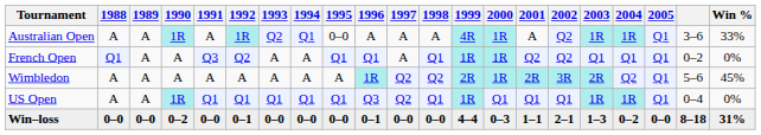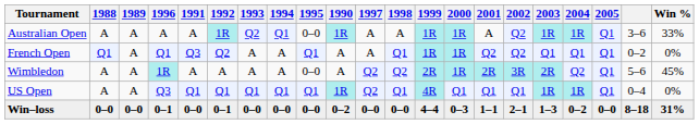 <table class="wikitable" style="text-align:center;">
 <tr>
 <th>Tournament</th>
 <th><a href='#'>1988</a></th>
 <th><a href='#'>1989</a></th>
-<th><a href='#'>1990</a></th>
+<th><a href='#'>1996</a></th>
 <th><a href='#'>1991</a></th>
 <th><a href='#'>1992</a></th>
 <th><a href='#'>1993</a></th>
 <th><a href='#'>1994</a></th>
 <th><a href='#'>1995</a></th>
-<th><a href='#'>1996</a></th>
+<th><a href='#'>1990</a></th>
 <th><a href='#'>1997</a></th>
 <th><a href='#'>1998</a></th>
 <th><a href='#'>1999</a></th>
 <th><a href='#'>2000</a></th>
 <th><a href='#'>2001</a></th>
 <th><a href='#'>2002</a></th>
 <th><a href='#'>2003</a></th>
 <th><a href='#'>2004</a></th>
 <th><a href='#'>2005</a></th>
 <th></th>
 <th>Win %</th>
 </tr>
 <tr>
 <td style="text-align:left;"><a href='#'>Australian Open</a></td>
 <td>A</td>
 <td>A</td>
-<td style="background:#afeeee;"><a href='#'>1R</a></td>
+<td>A</td>
 <td>A</td>
 <td style="background:#afeeee;"><a href='#'>1R</a></td>
 <td style="background:#ecf2ff;"><a href='#'>Q2</a></td>
 <td style="background:#ecf2ff;"><a href='#'>Q1</a></td>
 <td>0–0</td>
+<td style="background:#afeeee;"><a href='#'>1R</a></td>
 <td>A</td>
 <td>A</td>
-<td>A</td>
-<td style="background:#afeeee;"><a href='#'>4R</a></td>
+<td style="background:#afeeee;"><a href='#'>1R</a></td>
 <td style="background:#afeeee;"><a href='#'>1R</a></td>
 <td>A</td>
 <td style="background:#ecf2ff;"><a href='#'>Q2</a></td>
 <td style="background:#afeeee;"><a href='#'>1R</a></td>
 <td style="background:#afeeee;"><a href='#'>1R</a></td>
 <td style="background:#ecf2ff;"><a href='#'>Q1</a></td>
 <td>3–6</td>
 <td>33%</td>
 </tr>
 <tr>
 <td style="text-align:left;"><a href='#'>French Open</a></td>
 <td style="background:#ecf2ff;"><a href='#'>Q1</a></td>
 <td>A</td>
-<td>A</td>
+<td style="background:#ecf2ff;"><a href='#'>Q1</a></td>
 <td style="background:#ecf2ff;"><a href='#'>Q3</a></td>
 <td style="background:#ecf2ff;"><a href='#'>Q2</a></td>
 <td>A</td>
 <td>A</td>
 <td style="background:#ecf2ff;"><a href='#'>Q1</a></td>
-<td style="background:#ecf2ff;"><a href='#'>Q1</a></td>
+<td>A</td>
 <td>A</td>
 <td style="background:#ecf2ff;"><a href='#'>Q1</a></td>
 <td style="background:#afeeee;"><a href='#'>1R</a></td>
 <td style="background:#afeeee;"><a href='#'>1R</a></td>
 <td style="background:#ecf2ff;"><a href='#'>Q2</a></td>
 <td style="background:#ecf2ff;"><a href='#'>Q2</a></td>
 <td style="background:#ecf2ff;"><a href='#'>Q1</a></td>
 <td style="background:#ecf2ff;"><a href='#'>Q1</a></td>
 <td style="background:#ecf2ff;"><a href='#'>Q1</a></td>
 <td>0–2</td>
 <td>0%</td>
 </tr>
 <tr>
 <td style="text-align:left;"><a href='#'>Wimbledon</a></td>
 <td>A</td>
 <td>A</td>
+<td style="background:#afeeee;"><a href='#'>1R</a></td>
 <td>A</td>
 <td>A</td>
 <td>A</td>
 <td>A</td>
+<td>0–0</td>
 <td>A</td>
-<td>A</td>
-<td style="background:#afeeee;"><a href='#'>1R</a></td>
 <td style="background:#ecf2ff;"><a href='#'>Q2</a></td>
 <td style="background:#ecf2ff;"><a href='#'>Q2</a></td>
 <td style="background:#afeeee;"><a href='#'>2R</a></td>
 <td style="background:#afeeee;"><a href='#'>1R</a></td>
 <td style="background:#afeeee;"><a href='#'>2R</a></td>
 <td style="background:#afeeee;"><a href='#'>3R</a></td>
 <td style="background:#afeeee;"><a href='#'>2R</a></td>
 <td style="background:#ecf2ff;"><a href='#'>Q2</a></td>
 <td style="background:#ecf2ff;"><a href='#'>Q1</a></td>
 <td>5–6</td>
 <td>45%</td>
 </tr>
 <tr>
 <td style="text-align:left;"><a href='#'>US Open</a></td>
 <td>A</td>
 <td>A</td>
-<td style="background:#afeeee;"><a href='#'>1R</a></td>
+<td style="background:#ecf2ff;"><a href='#'>Q3</a></td>
 <td style="background:#ecf2ff;"><a href='#'>Q1</a></td>
 <td style="background:#ecf2ff;"><a href='#'>Q1</a></td>
 <td style="background:#ecf2ff;"><a href='#'>Q1</a></td>
 <td style="background:#ecf2ff;"><a href='#'>Q1</a></td>
 <td style="background:#ecf2ff;"><a href='#'>Q1</a></td>
-<td style="background:#ecf2ff;"><a href='#'>Q3</a></td>
+<td style="background:#afeeee;"><a href='#'>1R</a></td>
 <td style="background:#ecf2ff;"><a href='#'>Q2</a></td>
 <td style="background:#ecf2ff;"><a href='#'>Q1</a></td>
-<td style="background:#afeeee;"><a href='#'>1R</a></td>
+<td style="background:#afeeee;"><a href='#'>4R</a></td>
 <td style="background:#ecf2ff;"><a href='#'>Q1</a></td>
 <td style="background:#ecf2ff;"><a href='#'>Q1</a></td>
 <td style="background:#ecf2ff;"><a href='#'>Q1</a></td>
 <td style="background:#afeeee;"><a href='#'>1R</a></td>
 <td style="background:#afeeee;"><a href='#'>1R</a></td>
 <td style="background:#ecf2ff;"><a href='#'>Q1</a></td>
 <td>0–4</td>
 <td>0%</td>
 </tr>
 <tr style="font-weight:bold; background:#efefef;">
 <td style="text-align:left;">Win–loss</td>
 <td>0–0</td>
 <td>0–0</td>
-<td>0–2</td>
+<td>0–1</td>
 <td>0–0</td>
 <td>0–1</td>
 <td>0–0</td>
 <td>0–0</td>
 <td>0–0</td>
-<td>0–1</td>
+<td>0–2</td>
 <td>0–0</td>
 <td>0–0</td>
 <td>4–4</td>
 <td>0–3</td>
 <td>1–1</td>
 <td>2–1</td>
 <td>1–3</td>
 <td>0–2</td>
 <td>0–0</td>
 <td>8–18</td>
 <td>31%</td>
 </tr>
 </table>
